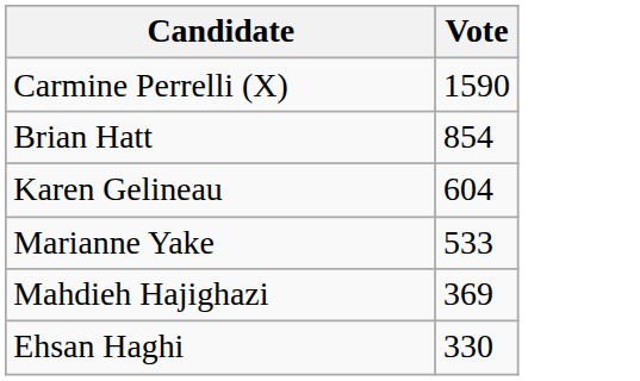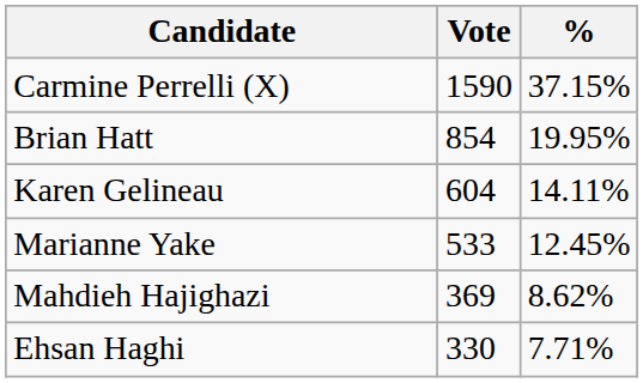 <table class="wikitable">
 <tr>
 <th bgcolor="#DDDDFF" width="200px">Candidate</th>
 <th bgcolor="#DDDDFF">Vote</th>
+<th bgcolor="#DDDDFF">%</th>
 </tr>
 <tr>
 <td>Carmine Perrelli (X)</td>
 <td>1590</td>
+<td>37.15%</td>
 </tr>
 <tr>
 <td>Brian Hatt</td>
 <td>854</td>
+<td>19.95%</td>
 </tr>
 <tr>
 <td>Karen Gelineau</td>
 <td>604</td>
+<td>14.11%</td>
 </tr>
 <tr>
 <td>Marianne Yake</td>
 <td>533</td>
+<td>12.45%</td>
 </tr>
 <tr>
 <td>Mahdieh Hajighazi</td>
 <td>369</td>
+<td>8.62%</td>
 </tr>
 <tr>
 <td>Ehsan Haghi</td>
 <td>330</td>
+<td>7.71%</td>
 </tr>
 </table>
